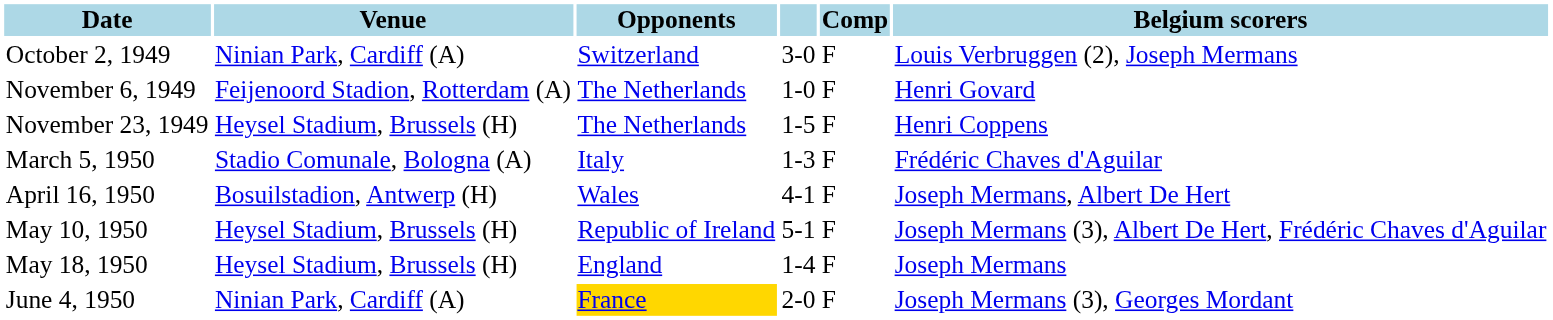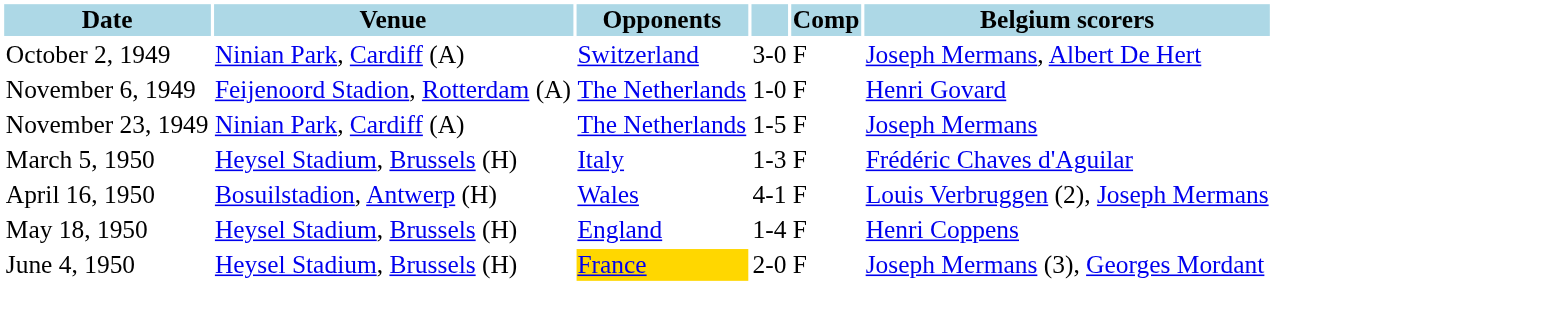 <table>
 <tr>
 <th style="background: lightblue;">Date</th>
 <th style="background: lightblue;">Venue</th>
 <th style="background: lightblue;">Opponents</th>
 <th style="background: lightblue;" align=center></th>
 <th style="background: lightblue;" align=center>Comp</th>
 <th style="background: lightblue;">Belgium scorers</th>
 </tr>
 <tr>
 <td>October 2, 1949</td>
 <td><a href='#'>Ninian Park</a>, <a href='#'>Cardiff</a> (A)</td>
 <td><a href='#'>Switzerland</a></td>
 <td>3-0</td>
 <td>F</td>
-<td><a href='#'>Louis Verbruggen</a> (2), <a href='#'>Joseph Mermans</a></td>
+<td><a href='#'>Joseph Mermans</a>, <a href='#'>Albert De Hert</a></td>
 </tr>
 <tr>
 <td>November 6, 1949</td>
 <td><a href='#'>Feijenoord Stadion</a>, <a href='#'>Rotterdam</a> (A)</td>
 <td><a href='#'>The Netherlands</a></td>
 <td>1-0</td>
 <td>F</td>
 <td><a href='#'>Henri Govard</a></td>
 </tr>
 <tr>
 <td>November 23, 1949</td>
-<td><a href='#'>Heysel Stadium</a>, <a href='#'>Brussels</a> (H)</td>
+<td><a href='#'>Ninian Park</a>, <a href='#'>Cardiff</a> (A)</td>
 <td><a href='#'>The Netherlands</a></td>
 <td>1-5</td>
 <td>F</td>
-<td><a href='#'>Henri Coppens</a></td>
+<td><a href='#'>Joseph Mermans</a></td>
 </tr>
 <tr>
 <td>March 5, 1950</td>
-<td><a href='#'>Stadio Comunale</a>, <a href='#'>Bologna</a> (A)</td>
+<td><a href='#'>Heysel Stadium</a>, <a href='#'>Brussels</a> (H)</td>
 <td><a href='#'>Italy</a></td>
 <td>1-3</td>
 <td>F</td>
 <td><a href='#'>Frédéric Chaves d'Aguilar</a></td>
 </tr>
 <tr>
 <td>April 16, 1950</td>
 <td><a href='#'>Bosuilstadion</a>, <a href='#'>Antwerp</a> (H)</td>
 <td><a href='#'>Wales</a></td>
 <td>4-1</td>
 <td>F</td>
-<td><a href='#'>Joseph Mermans</a>, <a href='#'>Albert De Hert</a></td>
-</tr>
-<tr>
-<td>May 10, 1950</td>
-<td><a href='#'>Heysel Stadium</a>, <a href='#'>Brussels</a> (H)</td>
-<td><a href='#'>Republic of Ireland</a></td>
-<td>5-1</td>
-<td>F</td>
-<td><a href='#'>Joseph Mermans</a> (3), <a href='#'>Albert De Hert</a>, <a href='#'>Frédéric Chaves d'Aguilar</a></td>
+<td><a href='#'>Louis Verbruggen</a> (2), <a href='#'>Joseph Mermans</a></td>
 </tr>
 <tr>
 <td>May 18, 1950</td>
 <td><a href='#'>Heysel Stadium</a>, <a href='#'>Brussels</a> (H)</td>
 <td><a href='#'>England</a></td>
 <td>1-4</td>
 <td>F</td>
-<td><a href='#'>Joseph Mermans</a></td>
+<td><a href='#'>Henri Coppens</a></td>
 </tr>
 <tr>
 <td>June 4, 1950</td>
-<td><a href='#'>Ninian Park</a>, <a href='#'>Cardiff</a> (A)</td>
+<td><a href='#'>Heysel Stadium</a>, <a href='#'>Brussels</a> (H)</td>
 <td style="background: gold;"><a href='#'>France</a></td>
 <td>2-0</td>
 <td>F</td>
 <td><a href='#'>Joseph Mermans</a> (3), <a href='#'>Georges Mordant</a></td>
 </tr>
 </table>
